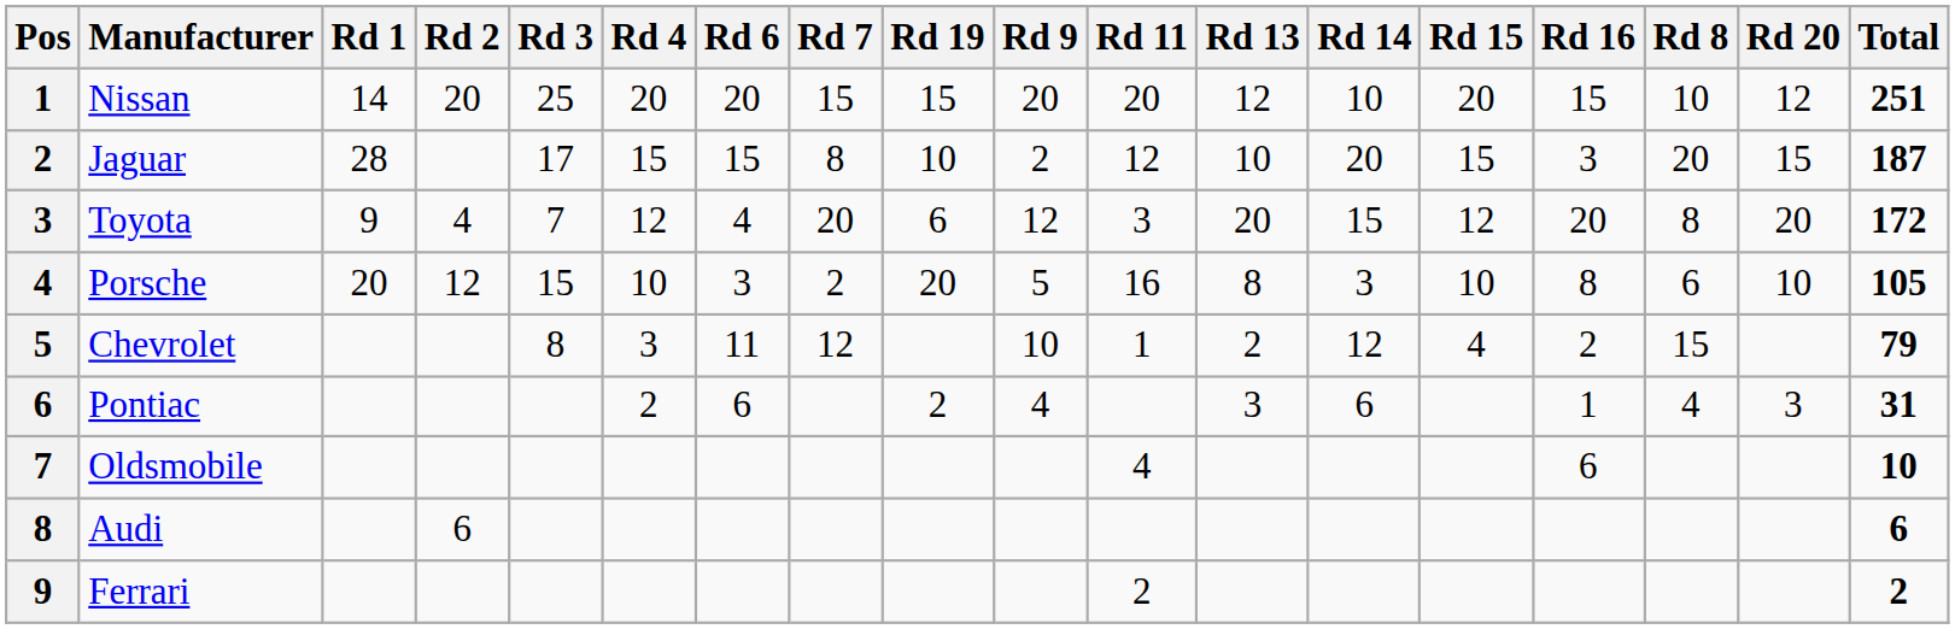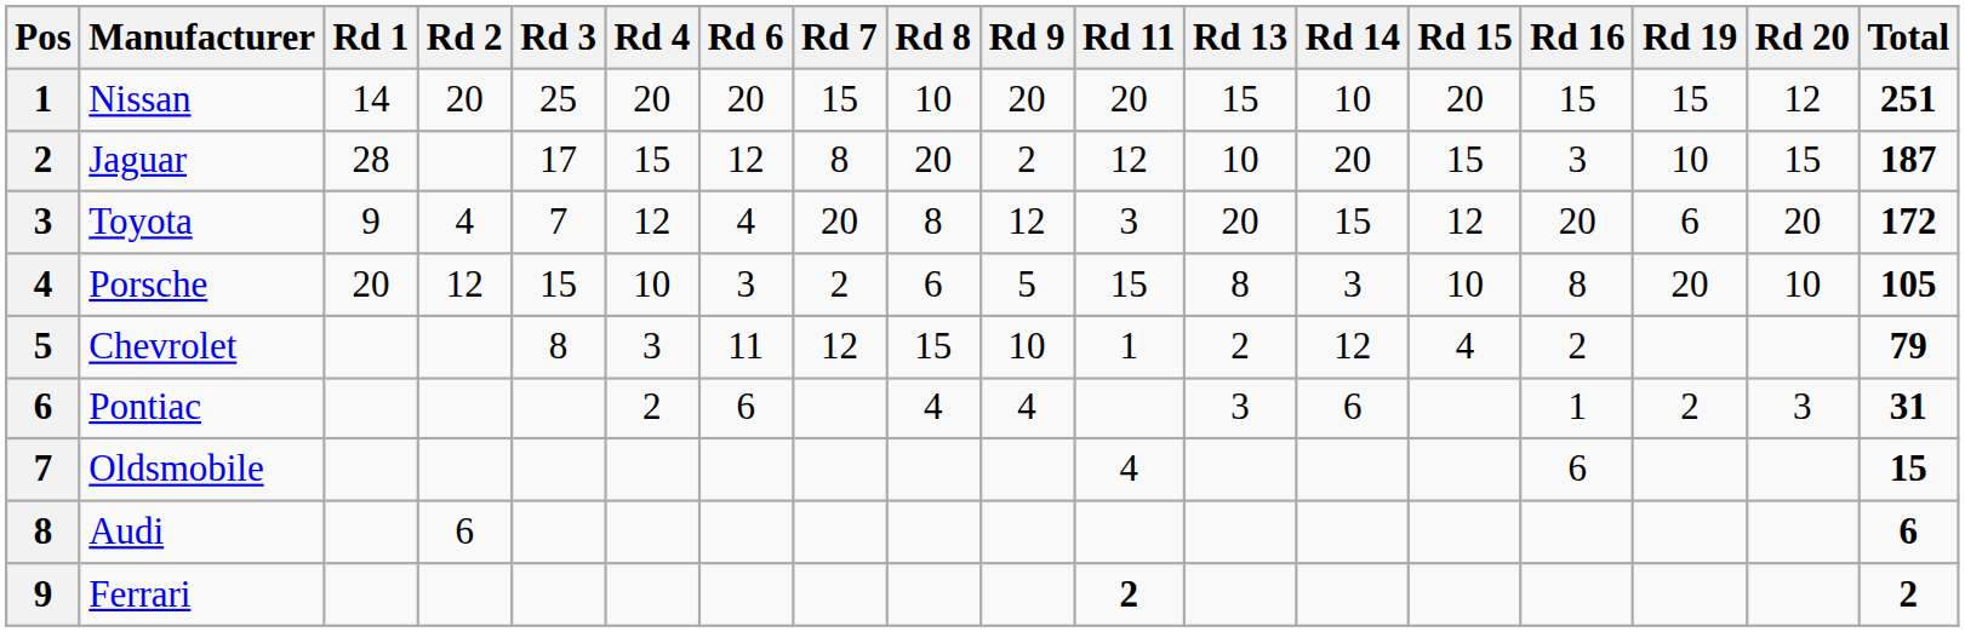 <table class="wikitable" style="font-size: 90%;">
 <tr>
 <th>Pos</th>
 <th>Manufacturer</th>
 <th>Rd 1</th>
 <th>Rd 2</th>
 <th>Rd 3</th>
 <th>Rd 4</th>
 <th>Rd 6</th>
 <th>Rd 7</th>
-<th>Rd 19</th>
+<th>Rd 8</th>
 <th>Rd 9</th>
 <th>Rd 11</th>
 <th>Rd 13</th>
 <th>Rd 14</th>
 <th>Rd 15</th>
 <th>Rd 16</th>
-<th>Rd 8</th>
+<th>Rd 19</th>
 <th>Rd 20</th>
 <th>Total</th>
 </tr>
 <tr>
 <th>1</th>
 <td> <a href='#'>Nissan</a></td>
 <td style="text-align:center;">14</td>
 <td style="text-align:center;">20</td>
 <td style="text-align:center;">25</td>
 <td style="text-align:center;">20</td>
 <td style="text-align:center;">20</td>
 <td style="text-align:center;">15</td>
-<td style="text-align:center;">15</td>
+<td style="text-align:center;">10</td>
 <td style="text-align:center;">20</td>
 <td style="text-align:center;">20</td>
-<td style="text-align:center;">12</td>
+<td style="text-align:center;">15</td>
 <td style="text-align:center;">10</td>
 <td style="text-align:center;">20</td>
 <td style="text-align:center;">15</td>
-<td style="text-align:center;">10</td>
+<td style="text-align:center;">15</td>
 <td style="text-align:center;">12</td>
 <td style="text-align:center;"><strong>251</strong></td>
 </tr>
 <tr>
 <th>2</th>
 <td> <a href='#'>Jaguar</a></td>
 <td style="text-align:center;">28</td>
 <td></td>
 <td style="text-align:center;">17</td>
 <td style="text-align:center;">15</td>
-<td style="text-align:center;">15</td>
+<td style="text-align:center;">12</td>
 <td style="text-align:center;">8</td>
-<td style="text-align:center;">10</td>
+<td style="text-align:center;">20</td>
 <td style="text-align:center;">2</td>
 <td style="text-align:center;">12</td>
 <td style="text-align:center;">10</td>
 <td style="text-align:center;">20</td>
 <td style="text-align:center;">15</td>
 <td style="text-align:center;">3</td>
-<td style="text-align:center;">20</td>
+<td style="text-align:center;">10</td>
 <td style="text-align:center;">15</td>
 <td style="text-align:center;"><strong>187</strong></td>
 </tr>
 <tr>
 <th>3</th>
 <td> <a href='#'>Toyota</a></td>
 <td style="text-align:center;">9</td>
 <td style="text-align:center;">4</td>
 <td style="text-align:center;">7</td>
 <td style="text-align:center;">12</td>
 <td style="text-align:center;">4</td>
 <td style="text-align:center;">20</td>
-<td style="text-align:center;">6</td>
+<td style="text-align:center;">8</td>
 <td style="text-align:center;">12</td>
 <td style="text-align:center;">3</td>
 <td style="text-align:center;">20</td>
 <td style="text-align:center;">15</td>
 <td style="text-align:center;">12</td>
 <td style="text-align:center;">20</td>
-<td style="text-align:center;">8</td>
+<td style="text-align:center;">6</td>
 <td style="text-align:center;">20</td>
 <td style="text-align:center;"><strong>172</strong></td>
 </tr>
 <tr>
 <th>4</th>
 <td> <a href='#'>Porsche</a></td>
 <td style="text-align:center;">20</td>
 <td style="text-align:center;">12</td>
 <td style="text-align:center;">15</td>
 <td style="text-align:center;">10</td>
 <td style="text-align:center;">3</td>
 <td style="text-align:center;">2</td>
-<td style="text-align:center;">20</td>
+<td style="text-align:center;">6</td>
 <td style="text-align:center;">5</td>
-<td style="text-align:center;">16</td>
+<td style="text-align:center;">15</td>
 <td style="text-align:center;">8</td>
 <td style="text-align:center;">3</td>
 <td style="text-align:center;">10</td>
 <td style="text-align:center;">8</td>
-<td style="text-align:center;">6</td>
+<td style="text-align:center;">20</td>
 <td style="text-align:center;">10</td>
 <td style="text-align:center;"><strong>105</strong></td>
 </tr>
 <tr>
 <th>5</th>
 <td> <a href='#'>Chevrolet</a></td>
 <td></td>
 <td></td>
 <td style="text-align:center;">8</td>
 <td style="text-align:center;">3</td>
 <td style="text-align:center;">11</td>
 <td style="text-align:center;">12</td>
-<td></td>
+<td style="text-align:center;">15</td>
 <td style="text-align:center;">10</td>
 <td style="text-align:center;">1</td>
 <td style="text-align:center;">2</td>
 <td style="text-align:center;">12</td>
 <td style="text-align:center;">4</td>
 <td style="text-align:center;">2</td>
-<td style="text-align:center;">15</td>
+<td></td>
 <td></td>
 <td style="text-align:center;"><strong>79</strong></td>
 </tr>
 <tr>
 <th>6</th>
 <td> <a href='#'>Pontiac</a></td>
 <td></td>
 <td></td>
 <td></td>
 <td style="text-align:center;">2</td>
 <td style="text-align:center;">6</td>
 <td></td>
-<td style="text-align:center;">2</td>
+<td style="text-align:center;">4</td>
 <td style="text-align:center;">4</td>
 <td></td>
 <td style="text-align:center;">3</td>
 <td style="text-align:center;">6</td>
 <td></td>
 <td style="text-align:center;">1</td>
-<td style="text-align:center;">4</td>
+<td style="text-align:center;">2</td>
 <td style="text-align:center;">3</td>
 <td style="text-align:center;"><strong>31</strong></td>
 </tr>
 <tr>
 <th>7</th>
 <td> <a href='#'>Oldsmobile</a></td>
 <td></td>
 <td></td>
 <td></td>
 <td></td>
 <td></td>
 <td></td>
 <td></td>
 <td></td>
 <td style="text-align:center;">4</td>
 <td></td>
 <td></td>
 <td></td>
 <td style="text-align:center;">6</td>
 <td></td>
 <td></td>
-<td style="text-align:center;"><strong>10</strong></td>
+<td style="text-align:center;"><strong>15</strong></td>
 </tr>
 <tr>
 <th>8</th>
 <td> <a href='#'>Audi</a></td>
 <td></td>
 <td style="text-align:center;">6</td>
 <td></td>
 <td></td>
 <td></td>
 <td></td>
 <td></td>
 <td></td>
 <td></td>
 <td></td>
 <td></td>
 <td></td>
 <td></td>
 <td></td>
 <td></td>
 <td style="text-align:center;"><strong>6</strong></td>
 </tr>
 <tr>
 <th>9</th>
 <td> <a href='#'>Ferrari</a></td>
 <td></td>
 <td></td>
 <td></td>
 <td></td>
 <td></td>
 <td></td>
 <td></td>
 <td></td>
-<td style="text-align:center;">2</td>
+<td style="text-align:center;"><strong>2</strong></td>
 <td></td>
 <td></td>
 <td></td>
 <td></td>
 <td></td>
 <td></td>
 <td style="text-align:center;"><strong>2</strong></td>
 </tr>
 </table>
